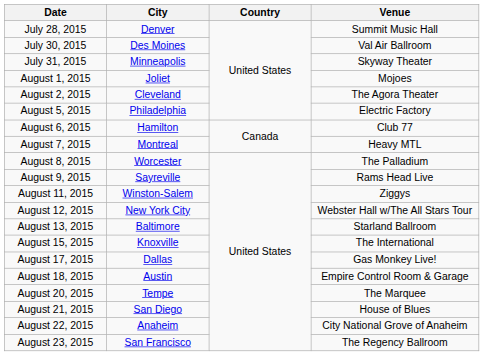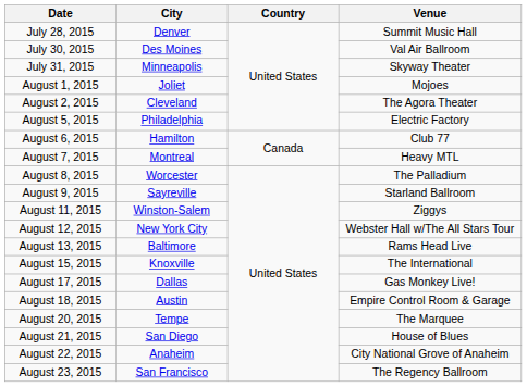 <table class="wikitable" style="text-align:center;">
 <tr>
 <th style="width:150px;">Date</th>
 <th style="width:150px;">City</th>
 <th style="width:150px;">Country</th>
 <th style="width:250px;">Venue</th>
 </tr>
 <tr>
 <td>July 28, 2015</td>
 <td><a href='#'>Denver</a></td>
 <td rowspan="6">United States</td>
 <td>Summit Music Hall</td>
 </tr>
 <tr>
 <td>July 30, 2015</td>
 <td><a href='#'>Des Moines</a></td>
 <td>Val Air Ballroom</td>
 </tr>
 <tr>
 <td>July 31, 2015</td>
 <td><a href='#'>Minneapolis</a></td>
 <td>Skyway Theater</td>
 </tr>
 <tr>
 <td>August 1, 2015</td>
 <td><a href='#'>Joliet</a></td>
 <td>Mojoes</td>
 </tr>
 <tr>
 <td>August 2, 2015</td>
 <td><a href='#'>Cleveland</a></td>
 <td>The Agora Theater</td>
 </tr>
 <tr>
 <td>August 5, 2015</td>
 <td><a href='#'>Philadelphia</a></td>
 <td>Electric Factory</td>
 </tr>
 <tr>
 <td>August 6, 2015</td>
 <td><a href='#'>Hamilton</a></td>
 <td rowspan="2">Canada</td>
 <td>Club 77</td>
 </tr>
 <tr>
 <td>August 7, 2015</td>
 <td><a href='#'>Montreal</a></td>
 <td>Heavy MTL</td>
 </tr>
 <tr>
 <td>August 8, 2015</td>
 <td><a href='#'>Worcester</a></td>
 <td rowspan="12">United States</td>
 <td>The Palladium</td>
 </tr>
 <tr>
 <td>August 9, 2015</td>
 <td><a href='#'>Sayreville</a></td>
-<td>Rams Head Live</td>
+<td>Starland Ballroom</td>
 </tr>
 <tr>
 <td>August 11, 2015</td>
 <td><a href='#'>Winston-Salem</a></td>
 <td>Ziggys</td>
 </tr>
 <tr>
 <td>August 12, 2015</td>
 <td><a href='#'>New York City</a></td>
 <td>Webster Hall w/The All Stars Tour</td>
 </tr>
 <tr>
 <td>August 13, 2015</td>
 <td><a href='#'>Baltimore</a></td>
-<td>Starland Ballroom</td>
+<td>Rams Head Live</td>
 </tr>
 <tr>
 <td>August 15, 2015</td>
 <td><a href='#'>Knoxville</a></td>
 <td>The International</td>
 </tr>
 <tr>
 <td>August 17, 2015</td>
 <td><a href='#'>Dallas</a></td>
 <td>Gas Monkey Live!</td>
 </tr>
 <tr>
 <td>August 18, 2015</td>
 <td><a href='#'>Austin</a></td>
 <td>Empire Control Room & Garage</td>
 </tr>
 <tr>
 <td>August 20, 2015</td>
 <td><a href='#'>Tempe</a></td>
 <td>The Marquee</td>
 </tr>
 <tr>
 <td>August 21, 2015</td>
 <td><a href='#'>San Diego</a></td>
 <td>House of Blues</td>
 </tr>
 <tr>
 <td>August 22, 2015</td>
 <td><a href='#'>Anaheim</a></td>
 <td>City National Grove of Anaheim</td>
 </tr>
 <tr>
 <td>August 23, 2015</td>
 <td><a href='#'>San Francisco</a></td>
 <td>The Regency Ballroom</td>
 </tr>
 </table>
